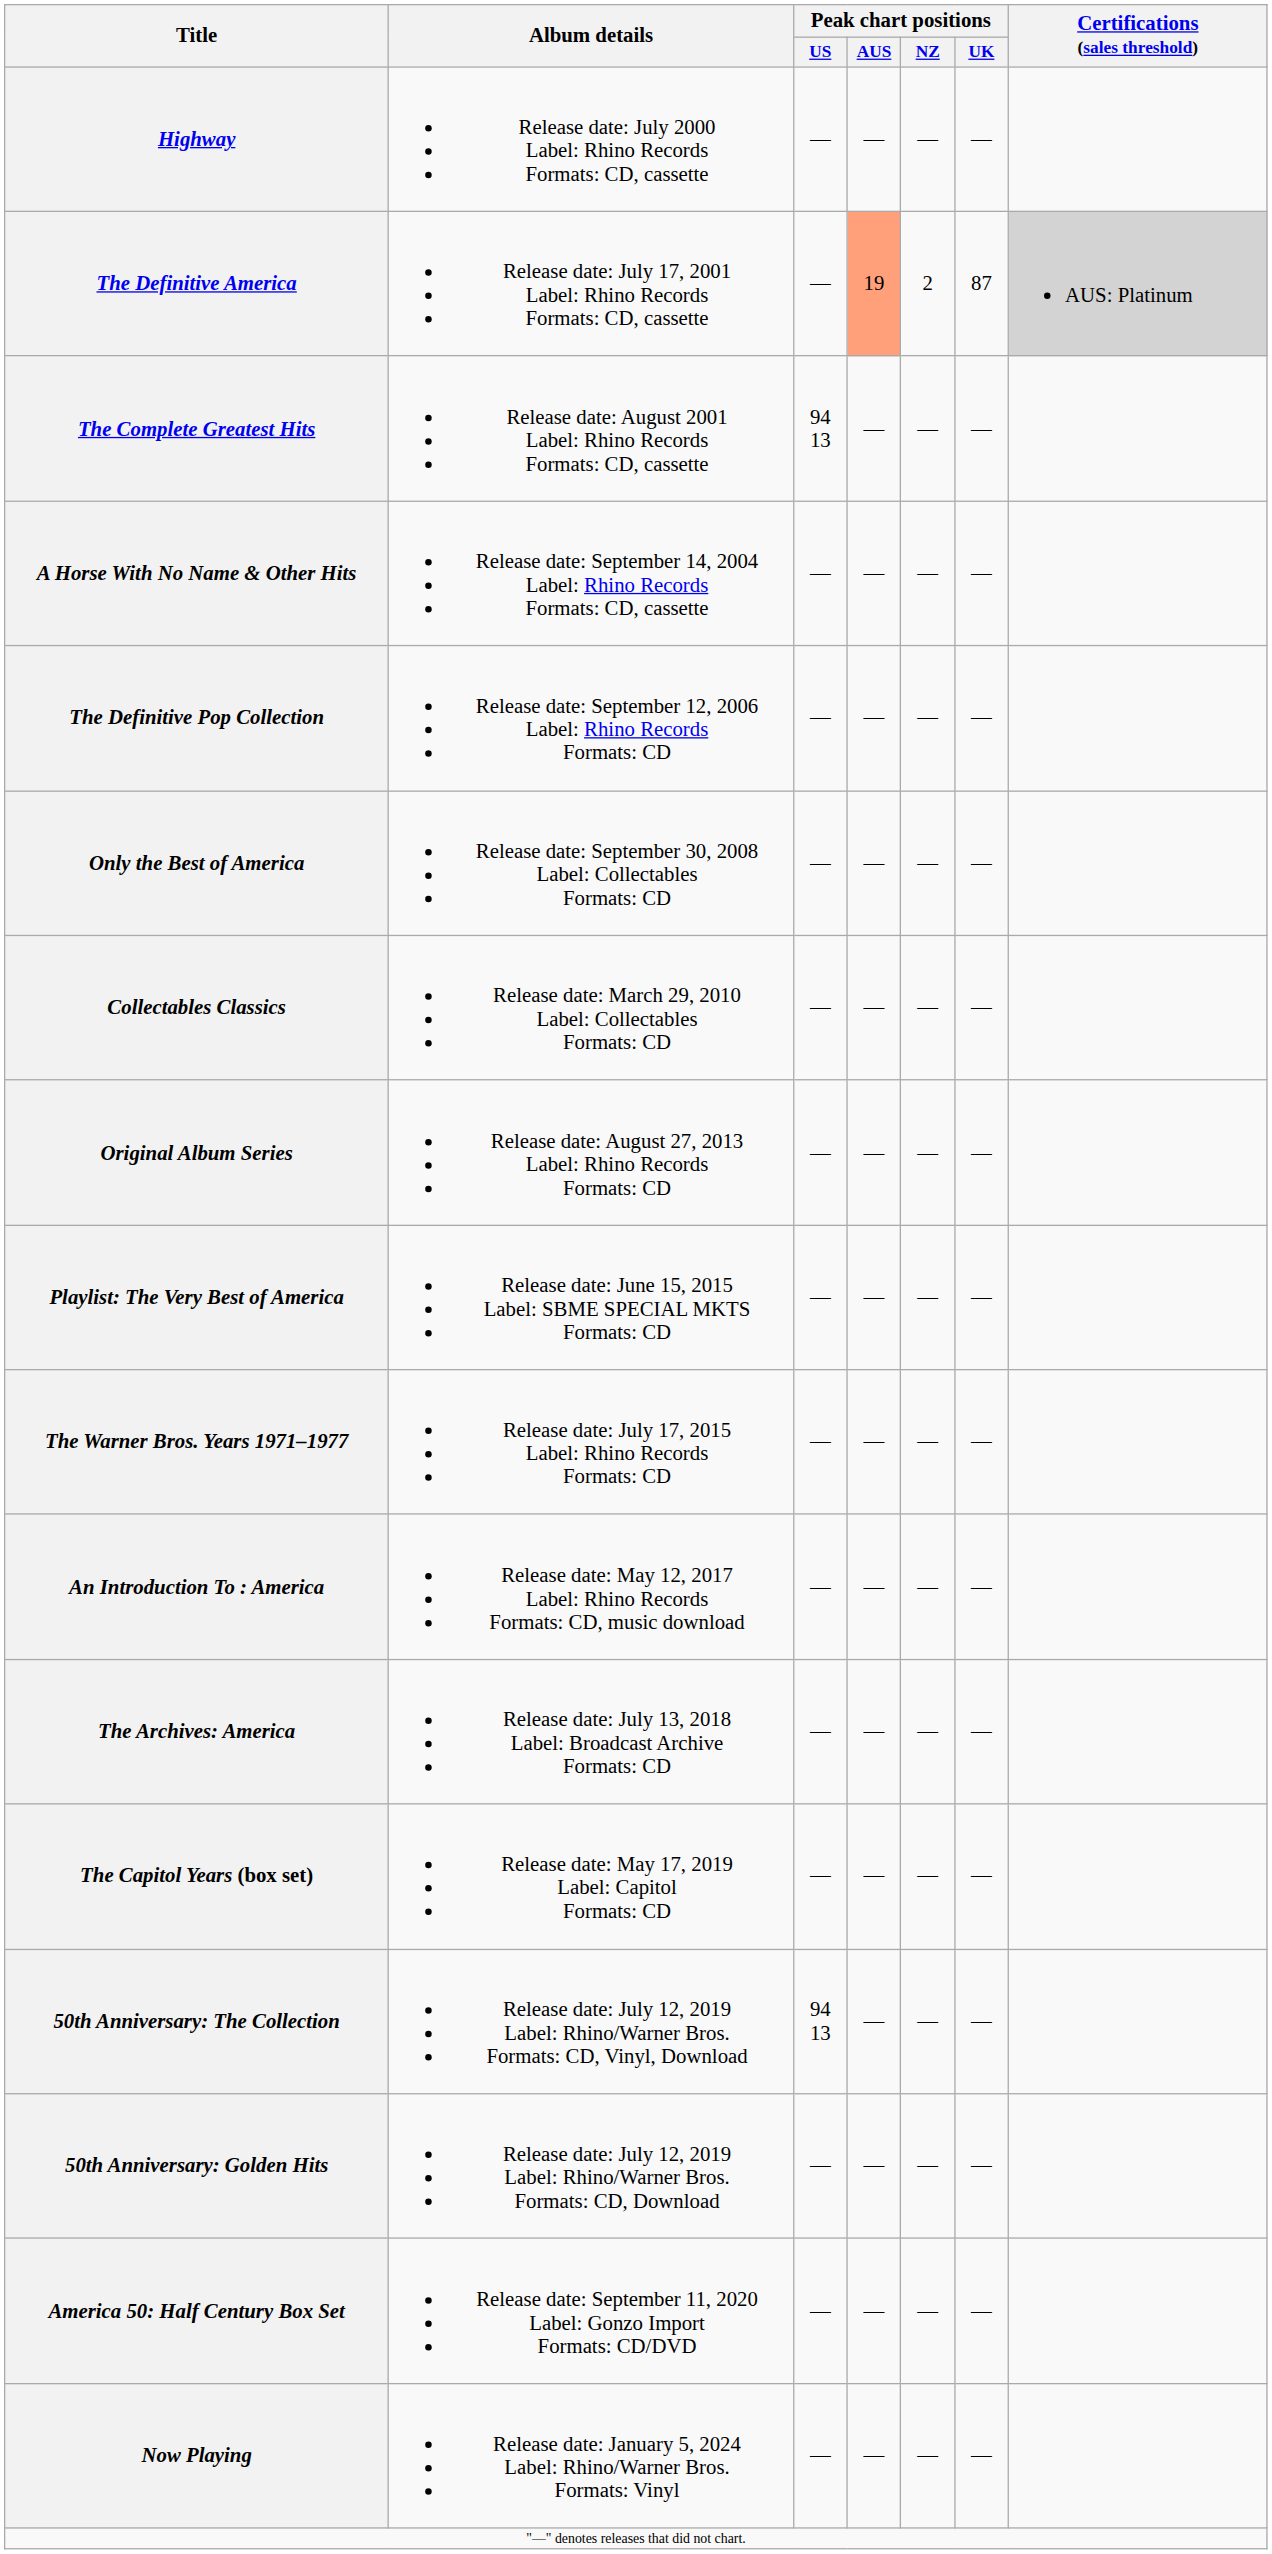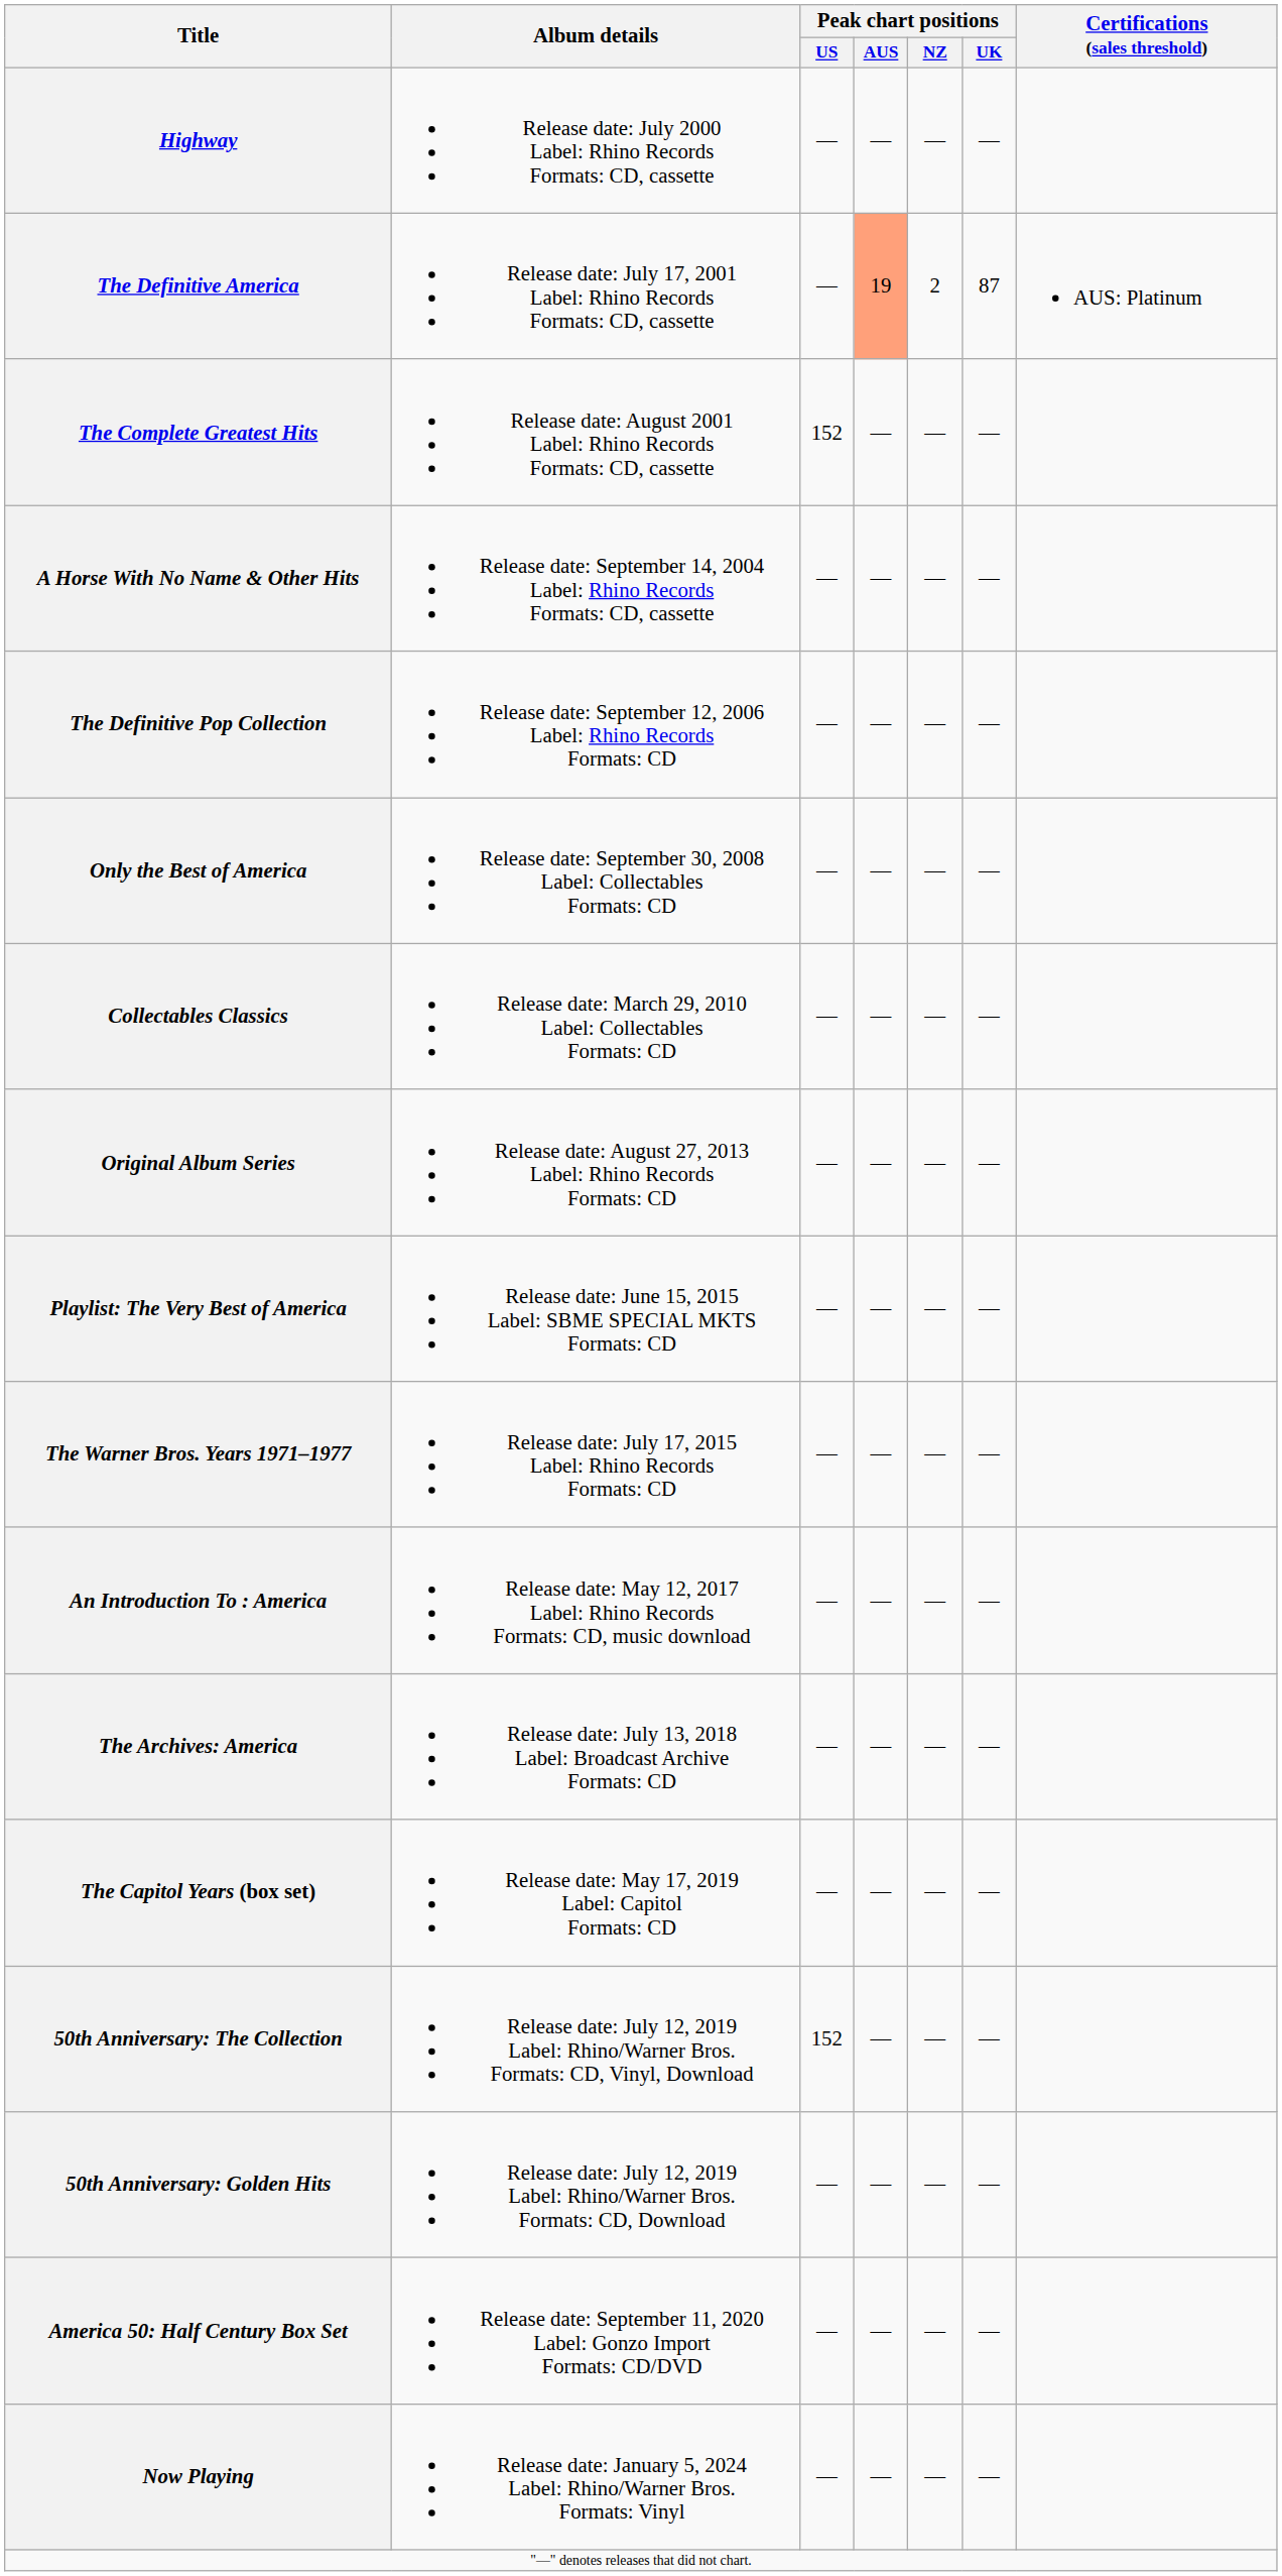 <table class="wikitable plainrowheaders" style="text-align:center;">
 <tr>
 <th rowspan="2" style="width:18em;">Title</th>
 <th rowspan="2" style="width:19em;">Album details</th>
 <th colspan="4">Peak chart positions</th>
 <th rowspan="2" style="width:12em;"><a href='#'>Certifications</a><br><small>(<a href='#'>sales threshold</a>)</small></th>
 </tr>
 <tr style="font-size:smaller;">
 <th width="35"><a href='#'>US</a><br></th>
 <th width="35"><a href='#'>AUS</a><br></th>
 <th width="35"><a href='#'>NZ</a><br></th>
 <th width="35"><a href='#'>UK</a><br></th>
 </tr>
 <tr>
 <th scope="row"><em><a href='#'>Highway</a></em></th>
 <td><br><ul><li>Release date: July 2000</li><li>Label: Rhino Records</li><li>Formats: CD, cassette</li></ul></td>
 <td>—</td>
 <td>—</td>
 <td>—</td>
 <td>—</td>
 <td></td>
 </tr>
 <tr>
 <th scope="row"><em><a href='#'>The Definitive America</a></em></th>
 <td><br><ul><li>Release date: July 17, 2001</li><li>Label: Rhino Records</li><li>Formats: CD, cassette</li></ul></td>
 <td>—</td>
 <td style="background: lightsalmon;">19</td>
 <td>2</td>
 <td>87</td>
-<td align="left" style="background: lightgrey;"><br><ul><li>AUS: Platinum</li></ul></td>
+<td align="left"><br><ul><li>AUS: Platinum</li></ul></td>
 </tr>
 <tr>
 <th scope="row"><em><a href='#'>The Complete Greatest Hits</a></em></th>
 <td><br><ul><li>Release date: August 2001</li><li>Label: Rhino Records</li><li>Formats: CD, cassette</li></ul></td>
-<td>94<br>13</td>
+<td>152</td>
 <td>—</td>
 <td>—</td>
 <td>—</td>
 <td></td>
 </tr>
 <tr>
 <th scope="row"><em>A Horse With No Name & Other Hits</em></th>
 <td><br><ul><li>Release date: September 14, 2004</li><li>Label: <a href='#'>Rhino Records</a></li><li>Formats: CD, cassette</li></ul></td>
 <td>—</td>
 <td>—</td>
 <td>—</td>
 <td>—</td>
 <td></td>
 </tr>
 <tr>
 <th scope="row"><em>The Definitive Pop Collection</em></th>
 <td><br><ul><li>Release date: September 12, 2006</li><li>Label: <a href='#'>Rhino Records</a></li><li>Formats: CD</li></ul></td>
 <td>—</td>
 <td>—</td>
 <td>—</td>
 <td>—</td>
 <td></td>
 </tr>
 <tr>
 <th scope="row"><em>Only the Best of America</em></th>
 <td><br><ul><li>Release date: September 30, 2008</li><li>Label: Collectables</li><li>Formats: CD</li></ul></td>
 <td>—</td>
 <td>—</td>
 <td>—</td>
 <td>—</td>
 <td></td>
 </tr>
 <tr>
 <th scope="row"><em>Collectables Classics</em></th>
 <td><br><ul><li>Release date: March 29, 2010</li><li>Label: Collectables</li><li>Formats: CD</li></ul></td>
 <td>—</td>
 <td>—</td>
 <td>—</td>
 <td>—</td>
 <td></td>
 </tr>
 <tr>
 <th scope="row"><em>Original Album Series</em></th>
 <td><br><ul><li>Release date: August 27, 2013</li><li>Label: Rhino Records</li><li>Formats: CD</li></ul></td>
 <td>—</td>
 <td>—</td>
 <td>—</td>
 <td>—</td>
 <td></td>
 </tr>
 <tr>
 <th scope="row"><em>Playlist: The Very Best of America</em></th>
 <td><br><ul><li>Release date: June 15, 2015</li><li>Label: SBME SPECIAL MKTS</li><li>Formats: CD</li></ul></td>
 <td>—</td>
 <td>—</td>
 <td>—</td>
 <td>—</td>
 <td></td>
 </tr>
 <tr>
 <th scope="row"><em>The Warner Bros. Years 1971–1977</em></th>
 <td><br><ul><li>Release date: July 17, 2015</li><li>Label: Rhino Records</li><li>Formats: CD</li></ul></td>
 <td>—</td>
 <td>—</td>
 <td>—</td>
 <td>—</td>
 <td></td>
 </tr>
 <tr>
 <th scope="row"><em>An Introduction To : America</em></th>
 <td><br><ul><li>Release date: May 12, 2017</li><li>Label: Rhino Records</li><li>Formats: CD, music download</li></ul></td>
 <td>—</td>
 <td>—</td>
 <td>—</td>
 <td>—</td>
 <td></td>
 </tr>
 <tr>
 <th scope="row"><em>The Archives: America</em></th>
 <td><br><ul><li>Release date: July 13, 2018</li><li>Label: Broadcast Archive</li><li>Formats: CD</li></ul></td>
 <td>—</td>
 <td>—</td>
 <td>—</td>
 <td>—</td>
 <td></td>
 </tr>
 <tr>
 <th scope="row"><em>The Capitol Years</em> (box set)</th>
 <td><br><ul><li>Release date: May 17, 2019</li><li>Label: Capitol</li><li>Formats: CD</li></ul></td>
 <td>—</td>
 <td>—</td>
 <td>—</td>
 <td>—</td>
 <td></td>
 </tr>
 <tr>
 <th scope="row"><em>50th Anniversary: The Collection</em></th>
 <td><br><ul><li>Release date: July 12, 2019</li><li>Label: Rhino/Warner Bros.</li><li>Formats: CD, Vinyl, Download</li></ul></td>
-<td>94<br>13</td>
+<td>152</td>
 <td>—</td>
 <td>—</td>
 <td>—</td>
 <td></td>
 </tr>
 <tr>
 <th scope="row"><em>50th Anniversary: Golden Hits</em></th>
 <td><br><ul><li>Release date: July 12, 2019</li><li>Label: Rhino/Warner Bros.</li><li>Formats: CD, Download</li></ul></td>
 <td>—</td>
 <td>—</td>
 <td>—</td>
 <td>—</td>
 <td></td>
 </tr>
 <tr>
 <th scope="row"><em>America 50: Half Century Box Set</em></th>
 <td><br><ul><li>Release date: September 11, 2020</li><li>Label: Gonzo Import</li><li>Formats: CD/DVD</li></ul></td>
 <td>—</td>
 <td>—</td>
 <td>—</td>
 <td>—</td>
 <td></td>
 </tr>
 <tr>
 <th scope="row"><em>Now Playing</em></th>
 <td><br><ul><li>Release date: January 5, 2024</li><li>Label: Rhino/Warner Bros.</li><li>Formats: Vinyl</li></ul></td>
 <td>—</td>
 <td>—</td>
 <td>—</td>
 <td>—</td>
 <td></td>
 </tr>
 <tr>
 <td colspan="10" style="font-size:8pt">"—" denotes releases that did not chart.</td>
 </tr>
 </table>
